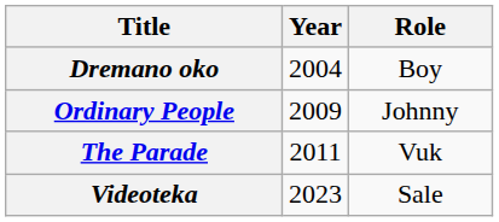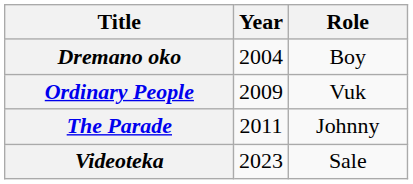 <table class="wikitable sortable plainrowheaders" style="text-align:center;">
 <tr>
 <th scope="col" style="width:10em;">Title</th>
 <th scope="col">Year</th>
 <th scope="col" style="width:5em;">Role</th>
 </tr>
 <tr>
 <th scope="row"><em>Dremano oko</em></th>
 <td>2004</td>
 <td>Boy</td>
 </tr>
 <tr>
 <th scope="row"><em><a href='#'>Ordinary People</a></em></th>
 <td>2009</td>
-<td>Johnny</td>
+<td>Vuk</td>
 </tr>
 <tr>
 <th scope="row"><em><a href='#'>The Parade</a></em></th>
 <td>2011</td>
-<td>Vuk</td>
+<td>Johnny</td>
 </tr>
 <tr>
 <th scope="row"><em>Videoteka</em></th>
 <td>2023</td>
 <td>Sale</td>
 </tr>
 </table>
